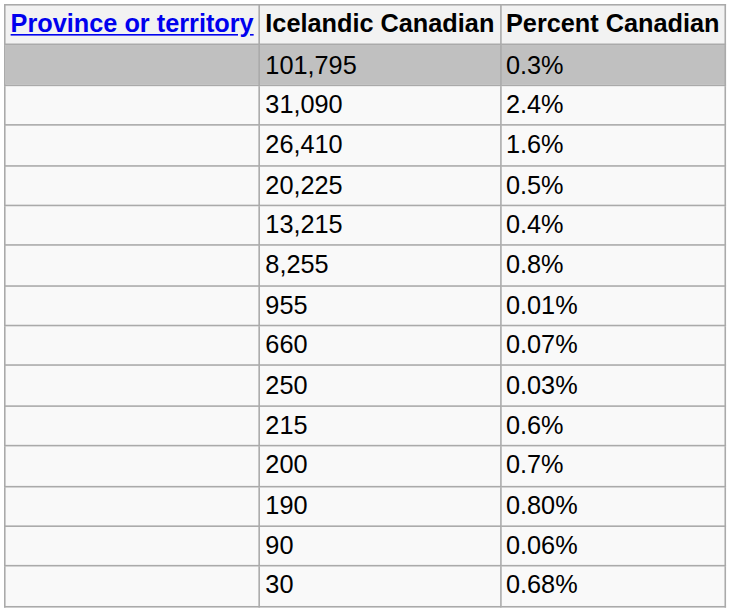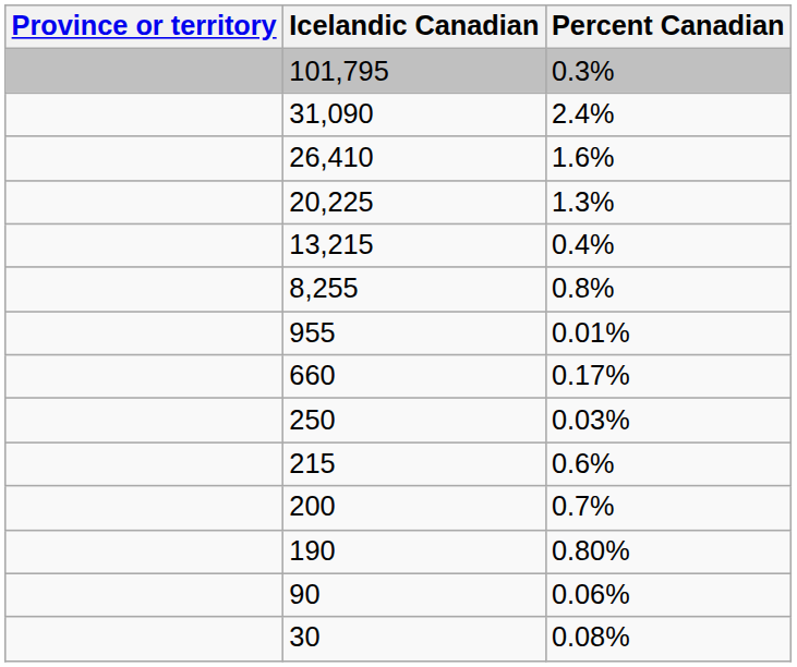 <table class="wikitable sortable">
 <tr>
 <th><a href='#'>Province or territory</a></th>
 <th>Icelandic Canadian</th>
 <th>Percent Canadian</th>
 </tr>
 <tr>
 <td style="background:silver"></td>
 <td style="background:silver">101,795</td>
 <td style="background:silver">0.3%</td>
 </tr>
 <tr>
 <td></td>
 <td>31,090</td>
 <td>2.4%</td>
 </tr>
 <tr>
 <td></td>
 <td>26,410</td>
 <td>1.6%</td>
 </tr>
 <tr>
 <td></td>
 <td>20,225</td>
-<td>0.5%</td>
+<td>1.3%</td>
 </tr>
 <tr>
 <td></td>
 <td>13,215</td>
 <td>0.4%</td>
 </tr>
 <tr>
 <td></td>
 <td>8,255</td>
 <td>0.8%</td>
 </tr>
 <tr>
 <td></td>
 <td>955</td>
 <td>0.01%</td>
 </tr>
 <tr>
 <td></td>
 <td>660</td>
-<td>0.07%</td>
+<td>0.17%</td>
 </tr>
 <tr>
 <td></td>
 <td>250</td>
 <td>0.03%</td>
 </tr>
 <tr>
 <td></td>
 <td>215</td>
 <td>0.6%</td>
 </tr>
 <tr>
 <td></td>
 <td>200</td>
 <td>0.7%</td>
 </tr>
 <tr>
 <td></td>
 <td>190</td>
 <td>0.80%</td>
 </tr>
 <tr>
 <td></td>
 <td>90</td>
 <td>0.06%</td>
 </tr>
 <tr>
 <td></td>
 <td>30</td>
-<td>0.68%</td>
+<td>0.08%</td>
 </tr>
 </table>
